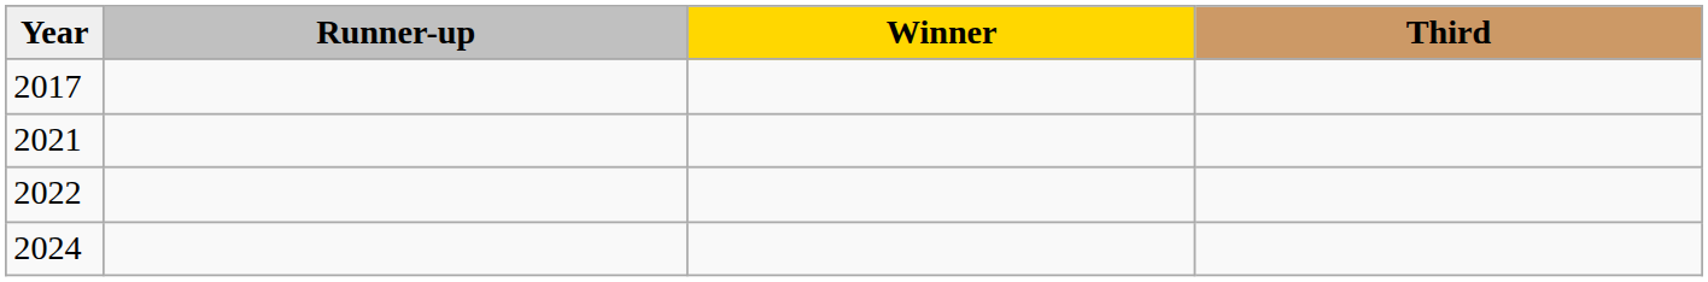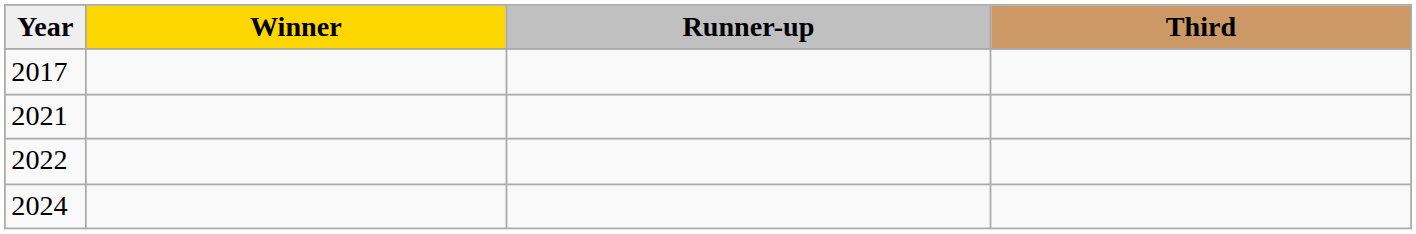 <table class="wikitable sortable" style="width:800px;">
 <tr>
 <th style="width:5%; background:#efefef;">Year</th>
+<th style="width:26%; background:gold">Winner</th>
 <th style="width:30%; background:silver">Runner-up</th>
-<th style="width:26%; background:gold">Winner</th>
 <th style="width:26%; background:#CC9966">Third</th>
 </tr>
 <tr>
 <td>2017</td>
 <td></td>
 <td></td>
 <td></td>
 </tr>
 <tr>
 <td>2021</td>
 <td></td>
 <td></td>
 <td></td>
 </tr>
 <tr>
 <td>2022</td>
 <td></td>
 <td></td>
 <td></td>
 </tr>
 <tr>
 <td>2024</td>
 <td></td>
 <td></td>
 <td></td>
 </tr>
 </table>
